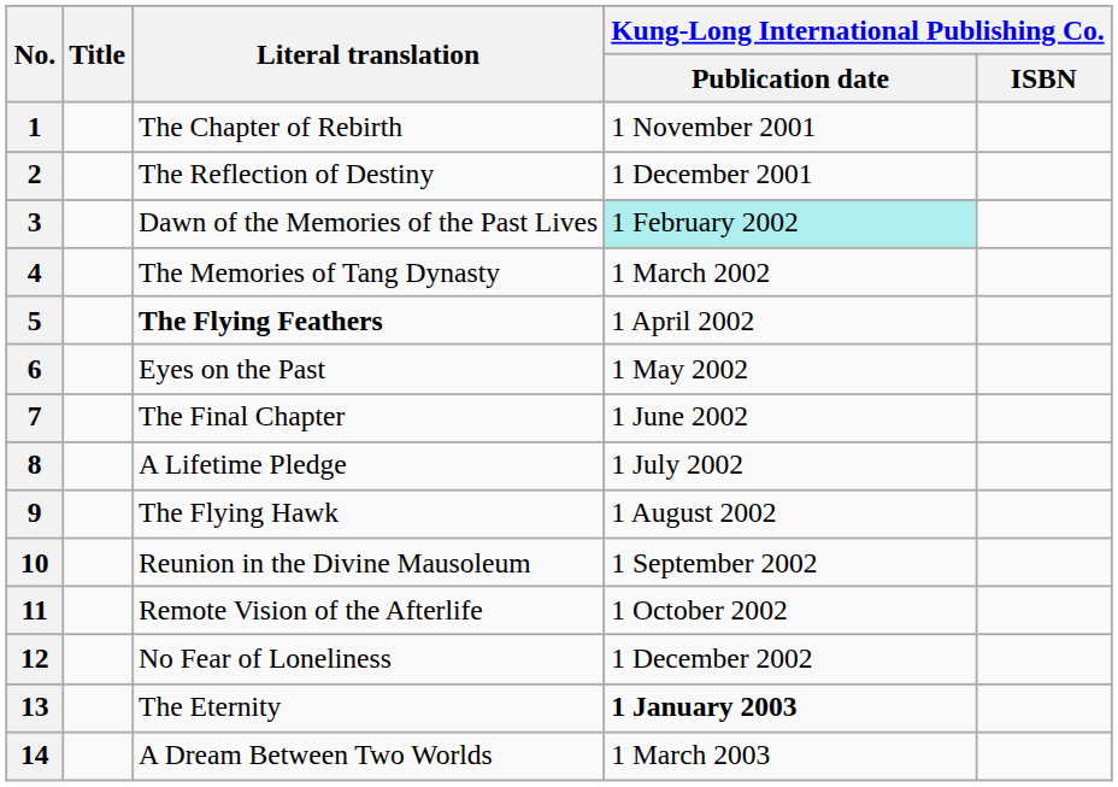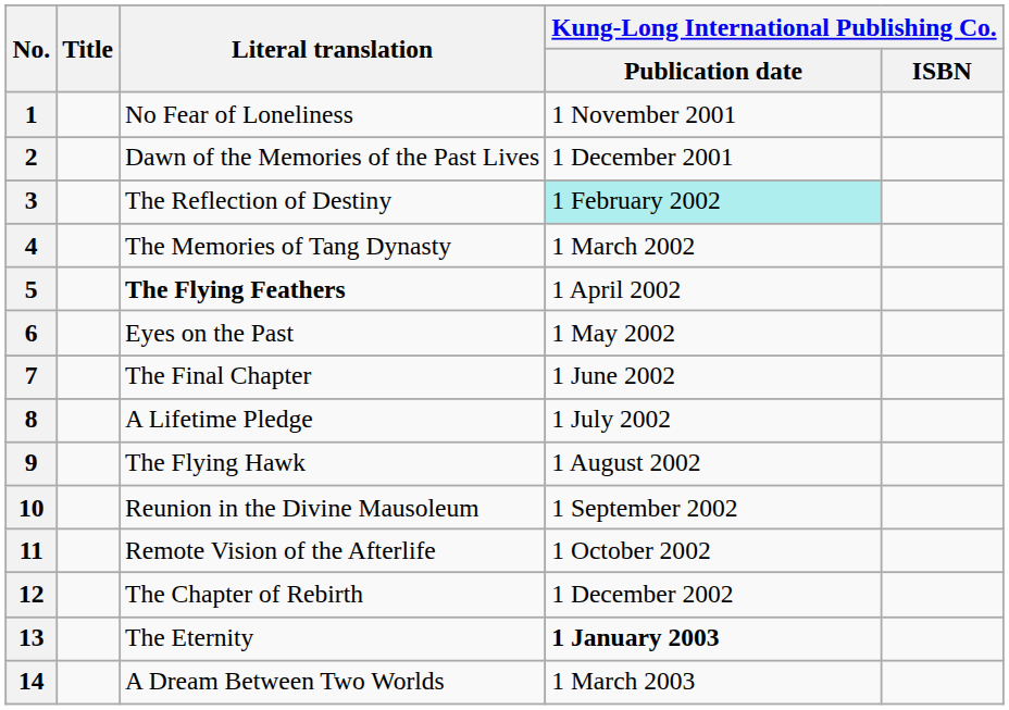 <table class=wikitable style="font-size:small;margin:0 auto;">
 <tr>
 <th rowspan="2">No.</th>
 <th rowspan="2">Title</th>
 <th rowspan="2">Literal translation</th>
 <th colspan="2"> <a href='#'>Kung-Long International Publishing Co.</a></th>
 </tr>
 <tr>
 <th>Publication date</th>
 <th>ISBN</th>
 </tr>
 <tr>
 <th>1</th>
 <td></td>
-<td>The Chapter of Rebirth</td>
+<td>No Fear of Loneliness</td>
 <td>1 November 2001</td>
 <td></td>
 </tr>
 <tr>
 <th>2</th>
 <td></td>
-<td>The Reflection of Destiny</td>
+<td>Dawn of the Memories of the Past Lives</td>
 <td>1 December 2001</td>
 <td></td>
 </tr>
 <tr>
 <th>3</th>
 <td></td>
-<td>Dawn of the Memories of the Past Lives</td>
+<td>The Reflection of Destiny</td>
 <td style="background: paleturquoise;">1 February 2002</td>
 <td></td>
 </tr>
 <tr>
 <th>4</th>
 <td></td>
 <td>The Memories of Tang Dynasty</td>
 <td>1 March 2002</td>
 <td></td>
 </tr>
 <tr>
 <th>5</th>
 <td></td>
 <td><strong>The Flying Feathers</strong></td>
 <td>1 April 2002</td>
 <td></td>
 </tr>
 <tr>
 <th>6</th>
 <td></td>
 <td>Eyes on the Past</td>
 <td>1 May 2002</td>
 <td></td>
 </tr>
 <tr>
 <th>7</th>
 <td></td>
 <td>The Final Chapter</td>
 <td>1 June 2002</td>
 <td></td>
 </tr>
 <tr>
 <th>8</th>
 <td></td>
 <td>A Lifetime Pledge</td>
 <td>1 July 2002</td>
 <td></td>
 </tr>
 <tr>
 <th>9</th>
 <td></td>
 <td>The Flying Hawk</td>
 <td>1 August 2002</td>
 <td></td>
 </tr>
 <tr>
 <th>10</th>
 <td></td>
 <td>Reunion in the Divine Mausoleum</td>
 <td>1 September 2002</td>
 <td></td>
 </tr>
 <tr>
 <th>11</th>
 <td></td>
 <td>Remote Vision of the Afterlife</td>
 <td>1 October 2002</td>
 <td></td>
 </tr>
 <tr>
 <th>12</th>
 <td></td>
-<td>No Fear of Loneliness</td>
+<td>The Chapter of Rebirth</td>
 <td>1 December 2002</td>
 <td></td>
 </tr>
 <tr>
 <th>13</th>
 <td></td>
 <td>The Eternity</td>
 <td><strong>1 January 2003</strong></td>
 <td></td>
 </tr>
 <tr>
 <th>14</th>
 <td></td>
 <td>A Dream Between Two Worlds</td>
 <td>1 March 2003</td>
 <td></td>
 </tr>
 </table>
